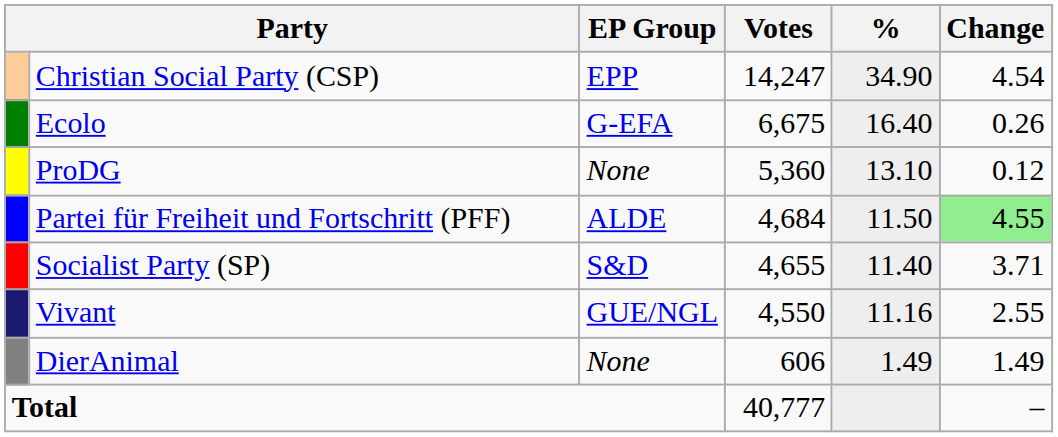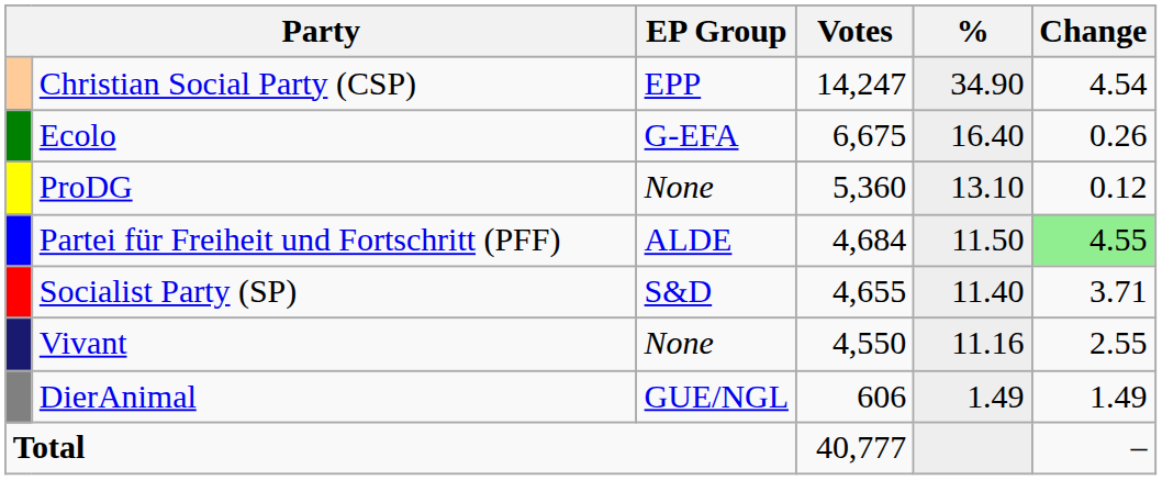 <table class="wikitable" border="1">
 <tr style="background-color:#C9C9C9">
 <th align=left colspan=2 valign=top width=300>Party</th>
 <th align=left width=50>EP Group</th>
 <th align=right width=50>Votes</th>
 <th align=right width=50>%</th>
 <th align=right width=50>Change</th>
 </tr>
 <tr>
 <td bgcolor="#FFCC99"> </td>
 <td align=left><a href='#'>Christian Social Party</a> (CSP)</td>
 <td align=left><a href='#'>EPP</a></td>
 <td align=right>14,247</td>
 <td align=right style="background-color:#EEEEEE">34.90</td>
 <td align=right> 4.54</td>
 </tr>
 <tr>
 <td bgcolor="green"> </td>
 <td align=left><a href='#'>Ecolo</a></td>
 <td align=left><a href='#'>G-EFA</a></td>
 <td align=right>6,675</td>
 <td align=right style="background-color:#EEEEEE">16.40</td>
 <td align=right> 0.26</td>
 </tr>
 <tr>
 <td bgcolor="yellow"> </td>
 <td align="left"><a href='#'>ProDG</a></td>
 <td align="left"><em>None</em></td>
 <td align="right">5,360</td>
 <td style="background-color:#EEEEEE" align="right">13.10</td>
 <td align="right"> 0.12</td>
 </tr>
 <tr>
 <td bgcolor="blue"> </td>
 <td align="left"><a href='#'>Partei für Freiheit und Fortschritt</a> (PFF)</td>
 <td align="left"><a href='#'>ALDE</a></td>
 <td align="right">4,684</td>
 <td style="background-color:#EEEEEE" align="right">11.50</td>
 <td align="right" style="background: lightgreen;"> 4.55</td>
 </tr>
 <tr>
 <td bgcolor="red"> </td>
 <td align="left"><a href='#'>Socialist Party</a> (SP)</td>
 <td align="left"><a href='#'>S&D</a></td>
 <td align="right">4,655</td>
 <td style="background-color:#EEEEEE" align="right">11.40</td>
 <td align="right"> 3.71</td>
 </tr>
 <tr>
 <td bgcolor="191970"> </td>
 <td align=left><a href='#'>Vivant</a></td>
-<td align=left><a href='#'>GUE/NGL</a></td>
+<td align=left><em>None</em></td>
 <td align=right>4,550</td>
 <td align=right style="background-color:#EEEEEE">11.16</td>
 <td align=right> 2.55</td>
 </tr>
 <tr>
 <td bgcolor="grey"> </td>
 <td align=left><a href='#'>DierAnimal</a></td>
-<td align=left><em>None</em></td>
+<td align=left><a href='#'>GUE/NGL</a></td>
 <td align=right>606</td>
 <td align=right style="background-color:#EEEEEE">1.49</td>
 <td align=right> 1.49</td>
 </tr>
 <tr>
 <td colspan="3" align="left"><strong>Total</strong></td>
 <td align="right">40,777</td>
 <td style="background-color:#EEEEEE" align="right"></td>
 <td align="right">–</td>
 </tr>
 </table>
